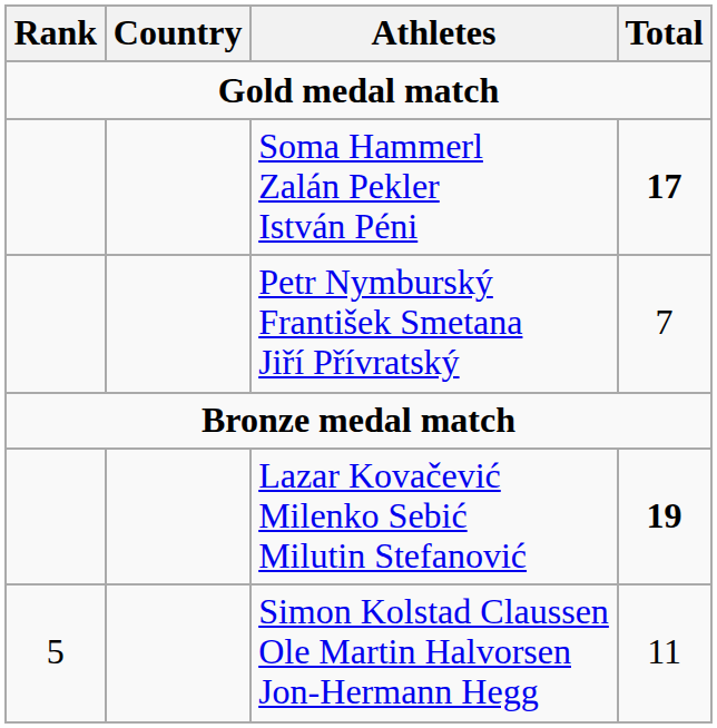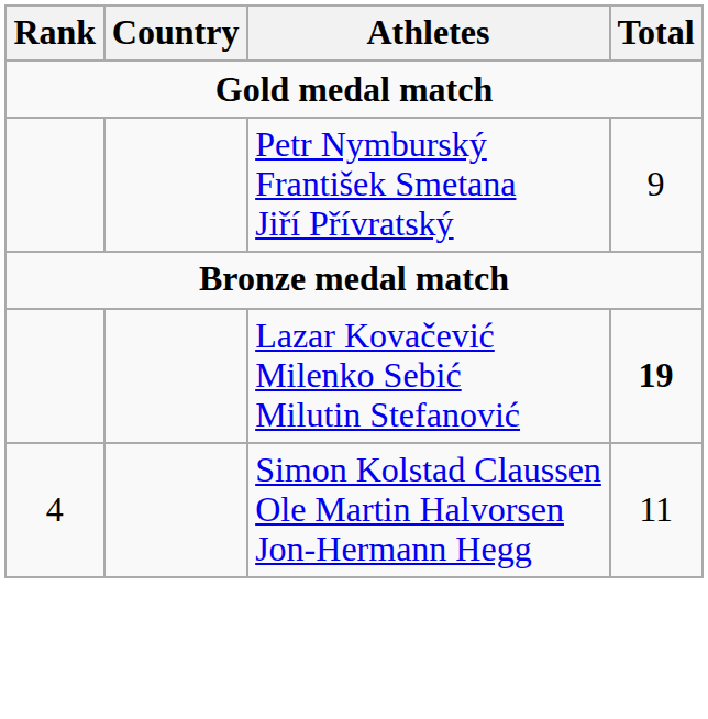 <table class="wikitable" style="text-align:center">
 <tr>
 <th>Rank</th>
 <th>Country</th>
 <th>Athletes</th>
 <th>Total</th>
 </tr>
 <tr>
 <td colspan=4><strong>Gold medal match</strong></td>
 </tr>
 <tr>
 <td></td>
 <td align=left></td>
-<td align=left><a href='#'>Soma Hammerl</a><br><a href='#'>Zalán Pekler</a><br><a href='#'>István Péni</a></td>
-<td><strong>17</strong></td>
-</tr>
-<tr>
-<td></td>
-<td align=left></td>
 <td align=left><a href='#'>Petr Nymburský</a><br><a href='#'>František Smetana</a><br><a href='#'>Jiří Přívratský</a></td>
-<td>7</td>
+<td>9</td>
 </tr>
 <tr>
 <td colspan=4><strong>Bronze medal match</strong></td>
 </tr>
 <tr>
 <td></td>
 <td align=left></td>
 <td align=left><a href='#'>Lazar Kovačević</a><br><a href='#'>Milenko Sebić</a><br><a href='#'>Milutin Stefanović</a></td>
 <td><strong>19</strong></td>
 </tr>
 <tr>
-<td>5</td>
+<td>4</td>
 <td align=left></td>
 <td align=left><a href='#'>Simon Kolstad Claussen</a><br><a href='#'>Ole Martin Halvorsen</a><br><a href='#'>Jon-Hermann Hegg</a></td>
 <td>11</td>
 </tr>
 </table>
